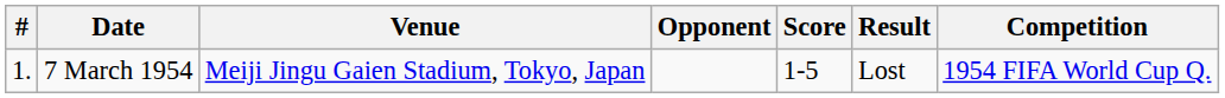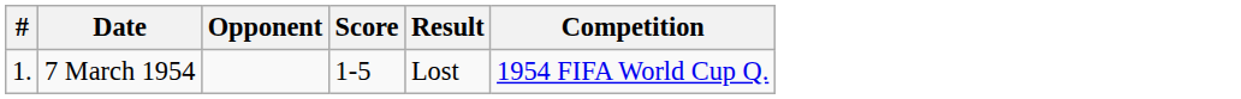 <table class="wikitable" style="font-size:95%;">
 <tr>
 <th>#</th>
 <th>Date</th>
-<th>Venue</th>
 <th>Opponent</th>
 <th>Score</th>
 <th>Result</th>
 <th>Competition</th>
 </tr>
 <tr>
 <td>1.</td>
 <td>7 March 1954</td>
-<td><a href='#'>Meiji Jingu Gaien Stadium</a>, <a href='#'>Tokyo</a>, <a href='#'>Japan</a></td>
 <td></td>
 <td>1-5</td>
 <td>Lost</td>
 <td><a href='#'>1954 FIFA World Cup Q.</a></td>
 </tr>
 </table>
